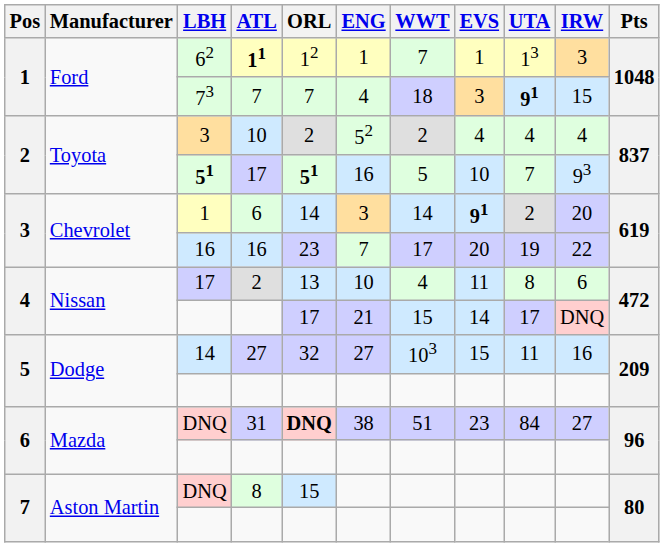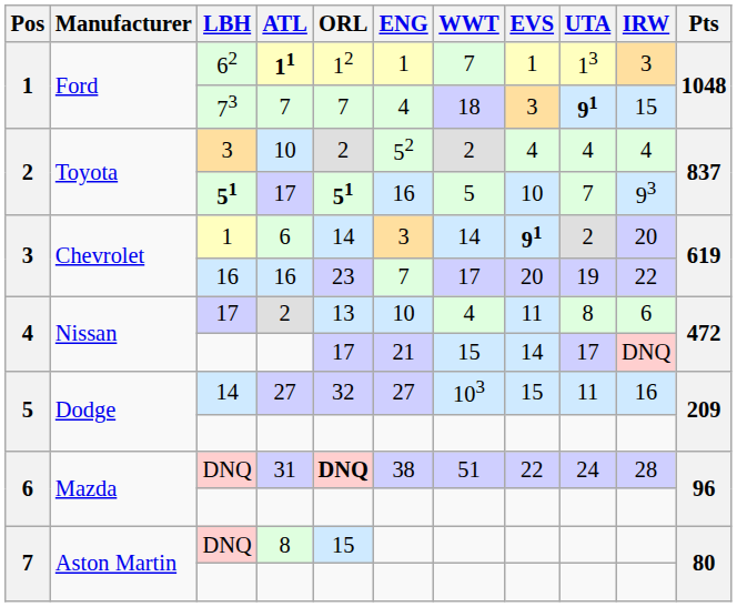 <table class="wikitable" style="font-size:85%;text-align:center">
 <tr>
 <th>Pos</th>
 <th>Manufacturer</th>
 <th><a href='#'>LBH</a></th>
 <th><a href='#'>ATL</a></th>
 <th>ORL</th>
 <th><a href='#'>ENG</a></th>
 <th><a href='#'>WWT</a></th>
 <th><a href='#'>EVS</a></th>
 <th><a href='#'>UTA</a></th>
 <th><a href='#'>IRW</a></th>
 <th>Pts</th>
 </tr>
 <tr>
 <th rowspan=2>1</th>
 <td rowspan=2 align=left> <a href='#'>Ford</a></td>
 <td style="background:#dfffdf;">6<sup>2</sup></td>
 <td style="background:#ffffbf;"><strong>1<sup>1</sup></strong></td>
 <td style="background:#ffffbf;">1<sup>2</sup></td>
 <td style="background:#ffffbf;">1</td>
 <td style="background:#dfffdf;">7</td>
 <td style="background:#ffffbf;">1</td>
 <td style="background:#ffffbf;">1<sup>3</sup></td>
 <td style="background:#ffdf9f;">3</td>
 <th rowspan=2>1048</th>
 </tr>
 <tr>
 <td style="background:#dfffdf;">7<sup>3</sup></td>
 <td style="background:#dfffdf;">7</td>
 <td style="background:#dfffdf;">7</td>
 <td style="background:#dfffdf;">4</td>
 <td style="background:#cfcfff;">18</td>
 <td style="background:#ffdf9f;">3</td>
 <td style="background:#cfeaff;"><strong>9<sup>1</sup></strong></td>
 <td style="background:#cfeaff;">15</td>
 </tr>
 <tr>
 <th rowspan=2>2</th>
 <td rowspan=2 align=left> <a href='#'>Toyota</a></td>
 <td style="background:#ffdf9f;">3</td>
 <td style="background:#cfeaff;">10</td>
 <td style="background:#dfdfdf;">2</td>
 <td style="background:#dfffdf;">5<sup>2</sup></td>
 <td style="background:#dfdfdf;">2</td>
 <td style="background:#dfffdf;">4</td>
 <td style="background:#dfffdf;">4</td>
 <td style="background:#dfffdf;">4</td>
 <th rowspan=2>837</th>
 </tr>
 <tr>
 <td style="background:#dfffdf;"><strong>5<sup>1</sup></strong></td>
 <td style="background:#cfcfff;">17</td>
 <td style="background:#dfffdf;"><strong>5<sup>1</sup></strong></td>
 <td style="background:#cfeaff;">16</td>
 <td style="background:#dfffdf;">5</td>
 <td style="background:#cfeaff;">10</td>
 <td style="background:#dfffdf;">7</td>
 <td style="background:#cfeaff;">9<sup>3</sup></td>
 </tr>
 <tr>
 <th rowspan=2>3</th>
 <td rowspan=2 align=left> <a href='#'>Chevrolet</a></td>
 <td style="background:#ffffbf;">1</td>
 <td style="background:#dfffdf;">6</td>
 <td style="background:#cfeaff;">14</td>
 <td style="background:#ffdf9f;">3</td>
 <td style="background:#cfeaff;">14</td>
 <td style="background:#cfeaff;"><strong>9<sup>1</sup></strong></td>
 <td style="background:#dfdfdf;">2</td>
 <td style="background:#cfcfff;">20</td>
 <th rowspan=2>619</th>
 </tr>
 <tr>
 <td style="background:#cfeaff;">16</td>
 <td style="background:#cfeaff;">16</td>
 <td style="background:#cfcfff;">23</td>
 <td style="background:#dfffdf;">7</td>
 <td style="background:#cfcfff;">17</td>
 <td style="background:#cfcfff;">20</td>
 <td style="background:#cfcfff;">19</td>
 <td style="background:#cfcfff;">22</td>
 </tr>
 <tr>
 <th rowspan=2>4</th>
 <td rowspan=2 align=left> <a href='#'>Nissan</a></td>
 <td style="background:#cfcfff;">17</td>
 <td style="background:#dfdfdf;">2</td>
 <td style="background:#cfeaff;">13</td>
 <td style="background:#cfeaff;">10</td>
 <td style="background:#dfffdf;">4</td>
 <td style="background:#cfeaff;">11</td>
 <td style="background:#dfffdf;">8</td>
 <td style="background:#dfffdf;">6</td>
 <th rowspan=2>472</th>
 </tr>
 <tr>
 <td> </td>
 <td> </td>
 <td style="background:#cfcfff;">17</td>
 <td style="background:#cfcfff;">21</td>
 <td style="background:#cfeaff;">15</td>
 <td style="background:#cfeaff;">14</td>
 <td style="background:#cfcfff;">17</td>
 <td style="background:#ffcfcf;">DNQ</td>
 </tr>
 <tr>
 <th rowspan=2>5</th>
 <td rowspan=2 align=left> <a href='#'>Dodge</a></td>
 <td style="background:#cfeaff;">14</td>
 <td style="background:#cfcfff;">27</td>
 <td style="background:#cfcfff;">32</td>
 <td style="background:#cfcfff;">27</td>
 <td style="background:#cfeaff;">10<sup>3</sup></td>
 <td style="background:#cfeaff;">15</td>
 <td style="background:#cfeaff;">11</td>
 <td style="background:#cfeaff;">16</td>
 <th rowspan=2>209</th>
 </tr>
 <tr>
 <td> </td>
 <td> </td>
 <td> </td>
 <td> </td>
 <td> </td>
 <td> </td>
 <td> </td>
 <td> </td>
 </tr>
 <tr>
 <th rowspan=2>6</th>
 <td rowspan=2 align=left> <a href='#'>Mazda</a></td>
 <td style="background:#ffcfcf;">DNQ</td>
 <td style="background:#cfcfff;">31</td>
 <td style="background:#ffcfcf;"><strong>DNQ</strong></td>
 <td style="background:#cfcfff;">38</td>
 <td style="background:#cfcfff;">51</td>
-<td style="background:#cfcfff;">23</td>
-<td style="background:#cfcfff;">84</td>
-<td style="background:#cfcfff;">27</td>
+<td style="background:#cfcfff;">22</td>
+<td style="background:#cfcfff;">24</td>
+<td style="background:#cfcfff;">28</td>
 <th rowspan=2>96</th>
 </tr>
 <tr>
 <td> </td>
 <td> </td>
 <td> </td>
 <td> </td>
 <td> </td>
 <td> </td>
 <td> </td>
 <td> </td>
 </tr>
 <tr>
 <th rowspan=2>7</th>
 <td rowspan=2 align=left> <a href='#'>Aston Martin</a></td>
 <td style="background:#ffcfcf;">DNQ</td>
 <td style="background:#dfffdf;">8</td>
 <td style="background:#cfeaff;">15</td>
 <td> </td>
 <td> </td>
 <td> </td>
 <td> </td>
 <td> </td>
 <th rowspan=2>80</th>
 </tr>
 <tr>
 <td> </td>
 <td> </td>
 <td> </td>
 <td> </td>
 <td> </td>
 <td> </td>
 <td> </td>
 <td> </td>
 </tr>
 </table>
